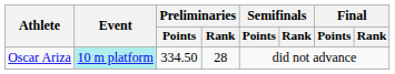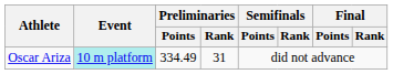 <table class=wikitable style="font-size:90%;">
 <tr>
 <th rowspan="2">Athlete</th>
 <th rowspan="2">Event</th>
 <th colspan="2">Preliminaries</th>
 <th colspan="2">Semifinals</th>
 <th colspan="2">Final</th>
 </tr>
 <tr style="font-size:95%">
 <th>Points</th>
 <th>Rank</th>
 <th>Points</th>
 <th>Rank</th>
 <th>Points</th>
 <th>Rank</th>
 </tr>
 <tr align=center>
 <td align=left><a href='#'>Oscar Ariza</a></td>
 <td align=left style="background: paleturquoise;"><a href='#'>10 m platform</a></td>
-<td>334.50</td>
-<td>28</td>
+<td>334.49</td>
+<td>31</td>
 <td colspan=4>did not advance</td>
 </tr>
 </table>
